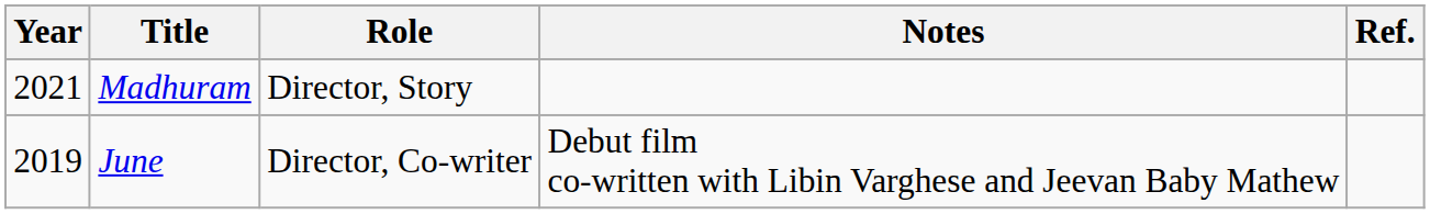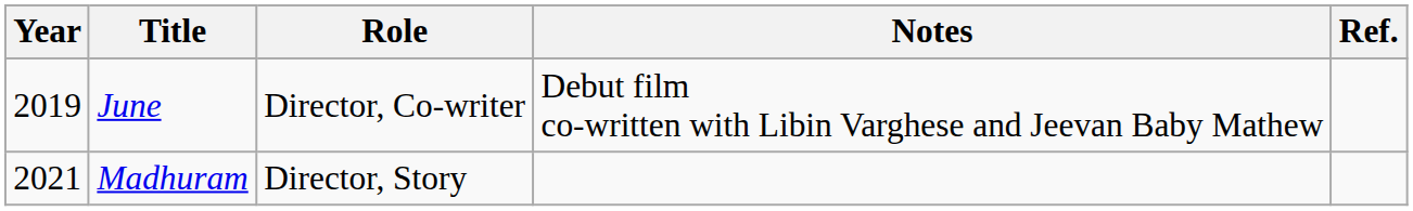 <table class="wikitable sortable">
 <tr>
 <th>Year</th>
 <th>Title</th>
 <th>Role</th>
 <th>Notes</th>
 <th>Ref.</th>
 </tr>
 <tr>
+<td>2019</td>
+<td><em><a href='#'>June</a></em></td>
+<td>Director, Co-writer</td>
+<td>Debut film<br> co-written with Libin Varghese and Jeevan Baby Mathew</td>
+<td></td>
+</tr>
+<tr>
 <td>2021</td>
 <td><em><a href='#'>Madhuram</a></em></td>
 <td>Director, Story</td>
 <td></td>
 <td></td>
 </tr>
-<tr>
-<td>2019</td>
-<td><em><a href='#'>June</a></em></td>
-<td>Director, Co-writer</td>
-<td>Debut film<br> co-written with Libin Varghese and Jeevan Baby Mathew</td>
-<td></td>
-</tr>
 </table>
